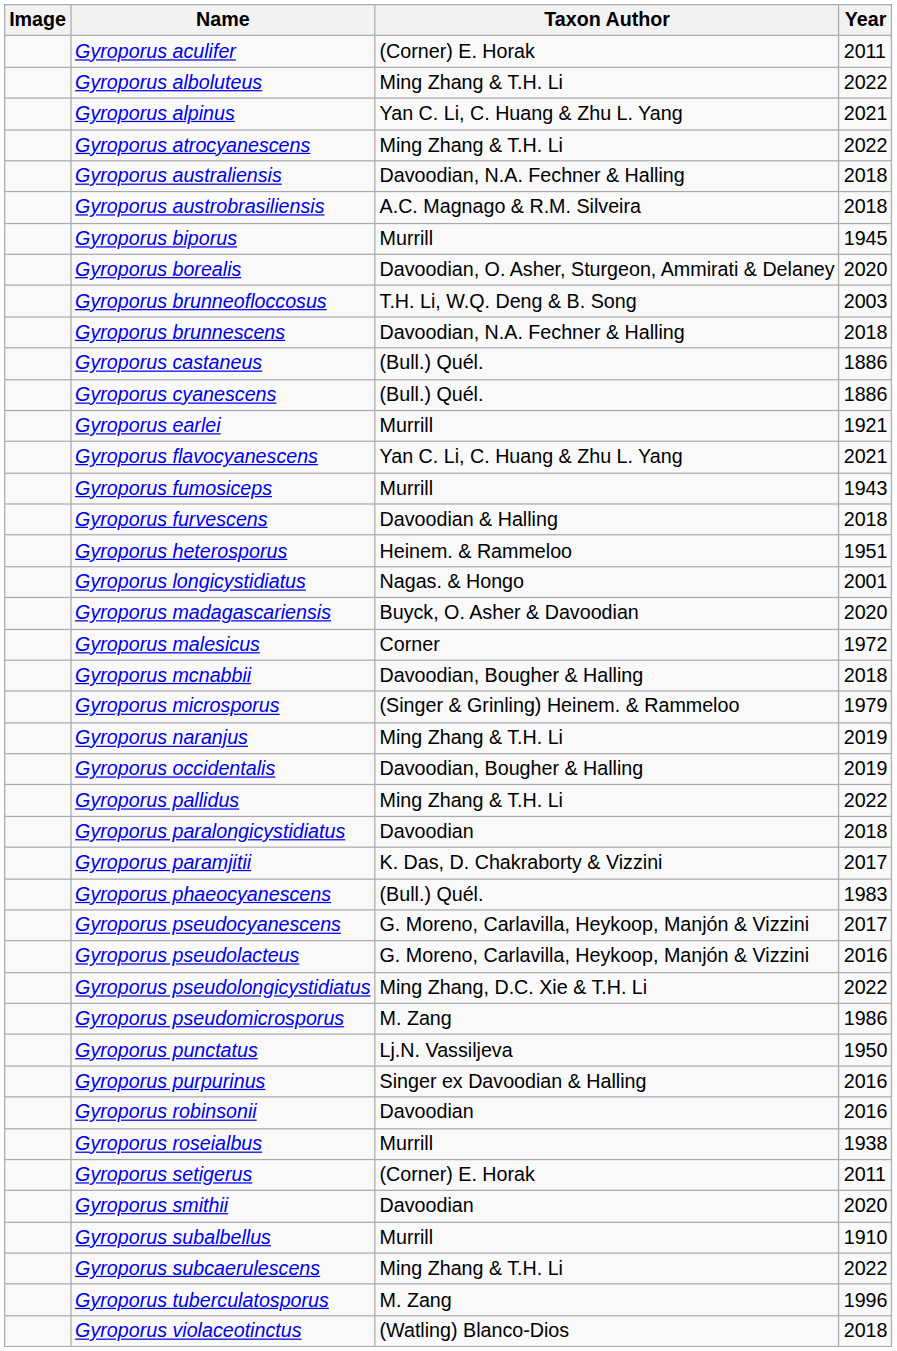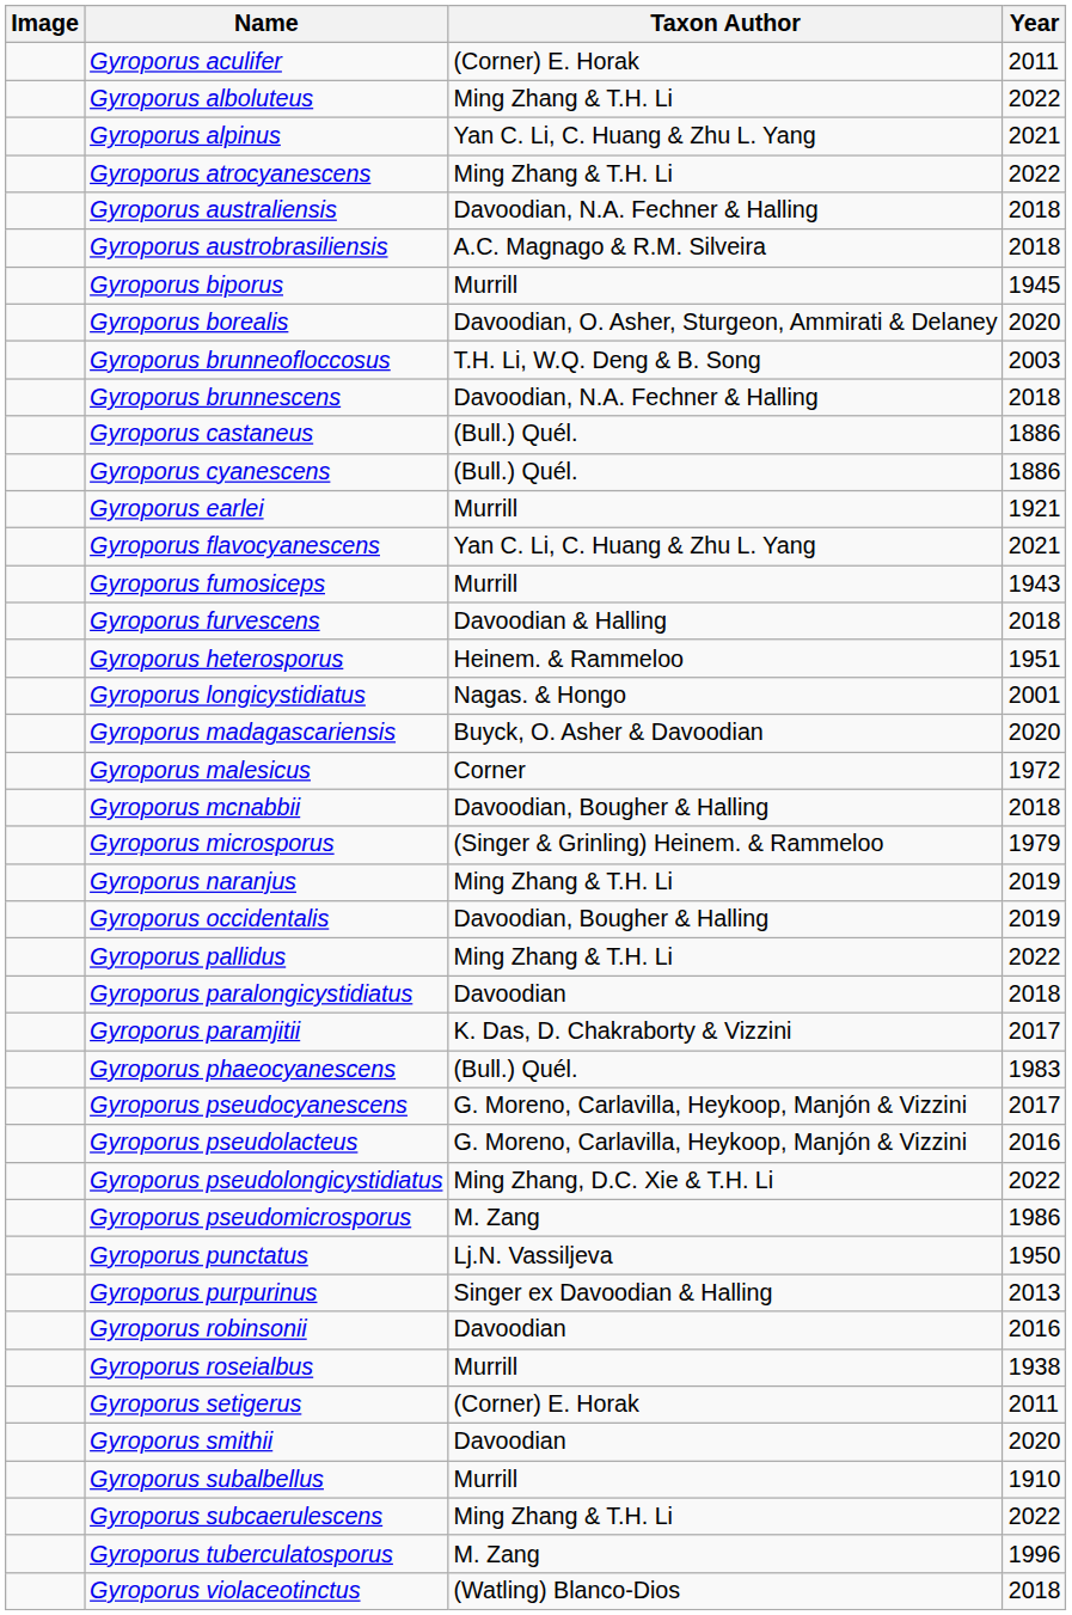 <table class="wikitable sortable">
 <tr>
 <th>Image</th>
 <th>Name</th>
 <th>Taxon Author</th>
 <th>Year</th>
 </tr>
 <tr>
 <td></td>
 <td><em><a href='#'>Gyroporus aculifer</a></em></td>
 <td>(Corner) E. Horak</td>
 <td>2011</td>
 </tr>
 <tr>
 <td></td>
 <td><em><a href='#'>Gyroporus alboluteus</a></em></td>
 <td>Ming Zhang & T.H. Li</td>
 <td>2022</td>
 </tr>
 <tr>
 <td></td>
 <td><em><a href='#'>Gyroporus alpinus</a></em></td>
 <td>Yan C. Li, C. Huang & Zhu L. Yang</td>
 <td>2021</td>
 </tr>
 <tr>
 <td></td>
 <td><em><a href='#'>Gyroporus atrocyanescens</a></em></td>
 <td>Ming Zhang & T.H. Li</td>
 <td>2022</td>
 </tr>
 <tr>
 <td></td>
 <td><em><a href='#'>Gyroporus australiensis</a></em></td>
 <td>Davoodian, N.A. Fechner & Halling</td>
 <td>2018</td>
 </tr>
 <tr>
 <td></td>
 <td><em><a href='#'>Gyroporus austrobrasiliensis</a></em></td>
 <td>A.C. Magnago & R.M. Silveira</td>
 <td>2018</td>
 </tr>
 <tr>
 <td></td>
 <td><em><a href='#'>Gyroporus biporus</a></em></td>
 <td>Murrill</td>
 <td>1945</td>
 </tr>
 <tr>
 <td></td>
 <td><em><a href='#'>Gyroporus borealis</a></em></td>
 <td>Davoodian, O. Asher, Sturgeon, Ammirati & Delaney</td>
 <td>2020</td>
 </tr>
 <tr>
 <td></td>
 <td><em><a href='#'>Gyroporus brunneofloccosus</a></em></td>
 <td>T.H. Li, W.Q. Deng & B. Song</td>
 <td>2003</td>
 </tr>
 <tr>
 <td></td>
 <td><em><a href='#'>Gyroporus brunnescens</a></em></td>
 <td>Davoodian, N.A. Fechner & Halling</td>
 <td>2018</td>
 </tr>
 <tr>
 <td></td>
 <td><em><a href='#'>Gyroporus castaneus</a></em></td>
 <td>(Bull.) Quél.</td>
 <td>1886</td>
 </tr>
 <tr>
 <td></td>
 <td><em><a href='#'>Gyroporus cyanescens</a></em></td>
 <td>(Bull.) Quél.</td>
 <td>1886</td>
 </tr>
 <tr>
 <td></td>
 <td><em><a href='#'>Gyroporus earlei</a></em></td>
 <td>Murrill</td>
 <td>1921</td>
 </tr>
 <tr>
 <td></td>
 <td><em><a href='#'>Gyroporus flavocyanescens</a></em></td>
 <td>Yan C. Li, C. Huang & Zhu L. Yang</td>
 <td>2021</td>
 </tr>
 <tr>
 <td></td>
 <td><em><a href='#'>Gyroporus fumosiceps</a></em></td>
 <td>Murrill</td>
 <td>1943</td>
 </tr>
 <tr>
 <td></td>
 <td><em><a href='#'>Gyroporus furvescens</a></em></td>
 <td>Davoodian & Halling</td>
 <td>2018</td>
 </tr>
 <tr>
 <td></td>
 <td><em><a href='#'>Gyroporus heterosporus</a></em></td>
 <td>Heinem. & Rammeloo</td>
 <td>1951</td>
 </tr>
 <tr>
 <td></td>
 <td><em><a href='#'>Gyroporus longicystidiatus</a></em></td>
 <td>Nagas. & Hongo</td>
 <td>2001</td>
 </tr>
 <tr>
 <td></td>
 <td><em><a href='#'>Gyroporus madagascariensis</a></em></td>
 <td>Buyck, O. Asher & Davoodian</td>
 <td>2020</td>
 </tr>
 <tr>
 <td></td>
 <td><em><a href='#'>Gyroporus malesicus</a></em></td>
 <td>Corner</td>
 <td>1972</td>
 </tr>
 <tr>
 <td></td>
 <td><em><a href='#'>Gyroporus mcnabbii</a></em></td>
 <td>Davoodian, Bougher & Halling</td>
 <td>2018</td>
 </tr>
 <tr>
 <td></td>
 <td><em><a href='#'>Gyroporus microsporus</a></em></td>
 <td>(Singer & Grinling) Heinem. & Rammeloo</td>
 <td>1979</td>
 </tr>
 <tr>
 <td></td>
 <td><em><a href='#'>Gyroporus naranjus</a></em></td>
 <td>Ming Zhang & T.H. Li</td>
 <td>2019</td>
 </tr>
 <tr>
 <td></td>
 <td><em><a href='#'>Gyroporus occidentalis</a></em></td>
 <td>Davoodian, Bougher & Halling</td>
 <td>2019</td>
 </tr>
 <tr>
 <td></td>
 <td><em><a href='#'>Gyroporus pallidus</a></em></td>
 <td>Ming Zhang & T.H. Li</td>
 <td>2022</td>
 </tr>
 <tr>
 <td></td>
 <td><em><a href='#'>Gyroporus paralongicystidiatus</a></em></td>
 <td>Davoodian</td>
 <td>2018</td>
 </tr>
 <tr>
 <td></td>
 <td><em><a href='#'>Gyroporus paramjitii</a></em></td>
 <td>K. Das, D. Chakraborty & Vizzini</td>
 <td>2017</td>
 </tr>
 <tr>
 <td></td>
 <td><em><a href='#'>Gyroporus phaeocyanescens</a></em></td>
 <td>(Bull.) Quél.</td>
 <td>1983</td>
 </tr>
 <tr>
 <td></td>
 <td><em><a href='#'>Gyroporus pseudocyanescens</a></em></td>
 <td>G. Moreno, Carlavilla, Heykoop, Manjón & Vizzini</td>
 <td>2017</td>
 </tr>
 <tr>
 <td></td>
 <td><em><a href='#'>Gyroporus pseudolacteus</a></em></td>
 <td>G. Moreno, Carlavilla, Heykoop, Manjón & Vizzini</td>
 <td>2016</td>
 </tr>
 <tr>
 <td></td>
 <td><em><a href='#'>Gyroporus pseudolongicystidiatus</a></em></td>
 <td>Ming Zhang, D.C. Xie & T.H. Li</td>
 <td>2022</td>
 </tr>
 <tr>
 <td></td>
 <td><em><a href='#'>Gyroporus pseudomicrosporus</a></em></td>
 <td>M. Zang</td>
 <td>1986</td>
 </tr>
 <tr>
 <td></td>
 <td><em><a href='#'>Gyroporus punctatus</a></em></td>
 <td>Lj.N. Vassiljeva</td>
 <td>1950</td>
 </tr>
 <tr>
 <td></td>
 <td><em><a href='#'>Gyroporus purpurinus</a></em></td>
 <td>Singer ex Davoodian & Halling</td>
-<td>2016</td>
+<td>2013</td>
 </tr>
 <tr>
 <td></td>
 <td><em><a href='#'>Gyroporus robinsonii</a></em></td>
 <td>Davoodian</td>
 <td>2016</td>
 </tr>
 <tr>
 <td></td>
 <td><em><a href='#'>Gyroporus roseialbus</a></em></td>
 <td>Murrill</td>
 <td>1938</td>
 </tr>
 <tr>
 <td></td>
 <td><em><a href='#'>Gyroporus setigerus</a></em></td>
 <td>(Corner) E. Horak</td>
 <td>2011</td>
 </tr>
 <tr>
 <td></td>
 <td><em><a href='#'>Gyroporus smithii</a></em></td>
 <td>Davoodian</td>
 <td>2020</td>
 </tr>
 <tr>
 <td></td>
 <td><em><a href='#'>Gyroporus subalbellus</a></em></td>
 <td>Murrill</td>
 <td>1910</td>
 </tr>
 <tr>
 <td></td>
 <td><em><a href='#'>Gyroporus subcaerulescens</a></em></td>
 <td>Ming Zhang & T.H. Li</td>
 <td>2022</td>
 </tr>
 <tr>
 <td></td>
 <td><em><a href='#'>Gyroporus tuberculatosporus</a></em></td>
 <td>M. Zang</td>
 <td>1996</td>
 </tr>
 <tr>
 <td></td>
 <td><em><a href='#'>Gyroporus violaceotinctus</a></em></td>
 <td>(Watling) Blanco-Dios</td>
 <td>2018</td>
 </tr>
 </table>
